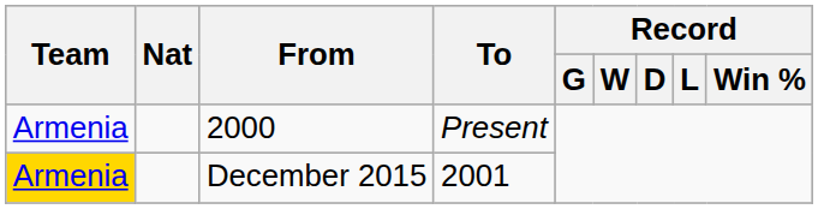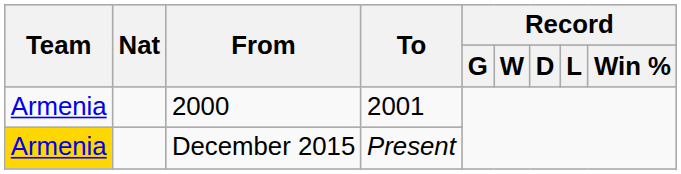 <table class="wikitable" style="text-align: center">
 <tr>
 <th rowspan="2">Team</th>
 <th rowspan="2">Nat</th>
 <th rowspan="2">From</th>
 <th rowspan="2">To</th>
 <th colspan="5">Record</th>
 </tr>
 <tr>
 <th>G</th>
 <th>W</th>
 <th>D</th>
 <th>L</th>
 <th>Win %</th>
 </tr>
 <tr>
 <td align=left><a href='#'>Armenia</a></td>
 <td></td>
 <td align=left>2000</td>
-<td align=left><em>Present</em><br></td>
+<td align=left>2001<br></td>
 </tr>
 <tr>
 <td align=left style="background: gold;"><a href='#'>Armenia</a></td>
 <td></td>
 <td align=left>December 2015</td>
-<td align=left>2001<br></td>
+<td align=left><em>Present</em><br></td>
 </tr>
 </table>
